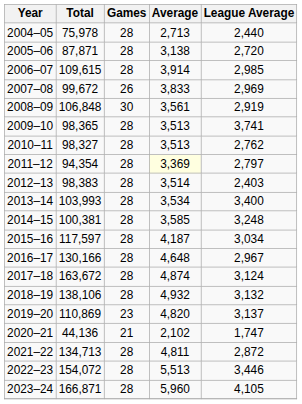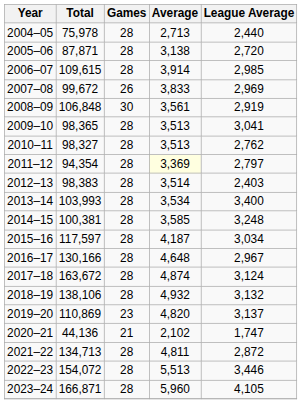 <table class=wikitable style="text-align:center">
 <tr>
 <th>Year</th>
 <th>Total</th>
 <th>Games</th>
 <th>Average</th>
 <th>League Average</th>
 </tr>
 <tr>
 <td>2004–05</td>
 <td>75,978</td>
 <td>28</td>
 <td>2,713</td>
 <td>2,440</td>
 </tr>
 <tr>
 <td>2005–06</td>
 <td>87,871</td>
 <td>28</td>
 <td>3,138</td>
 <td>2,720</td>
 </tr>
 <tr>
 <td>2006–07</td>
 <td>109,615</td>
 <td>28</td>
 <td>3,914</td>
 <td>2,985</td>
 </tr>
 <tr>
 <td>2007–08</td>
 <td>99,672</td>
 <td>26</td>
 <td>3,833</td>
 <td>2,969</td>
 </tr>
 <tr>
 <td>2008–09</td>
 <td>106,848</td>
 <td>30</td>
 <td>3,561</td>
 <td>2,919</td>
 </tr>
 <tr>
 <td>2009–10</td>
 <td>98,365</td>
 <td>28</td>
 <td>3,513</td>
-<td>3,741</td>
+<td>3,041</td>
 </tr>
 <tr>
 <td>2010–11</td>
 <td>98,327</td>
 <td>28</td>
 <td>3,513</td>
 <td>2,762</td>
 </tr>
 <tr>
 <td>2011–12</td>
 <td>94,354</td>
 <td>28</td>
 <td style="background: lightyellow;">3,369</td>
 <td>2,797</td>
 </tr>
 <tr>
 <td>2012–13</td>
 <td>98,383</td>
 <td>28</td>
 <td>3,514</td>
 <td>2,403</td>
 </tr>
 <tr>
 <td>2013–14</td>
 <td>103,993</td>
 <td>28</td>
 <td>3,534</td>
 <td>3,400</td>
 </tr>
 <tr>
 <td>2014–15</td>
 <td>100,381</td>
 <td>28</td>
 <td>3,585</td>
 <td>3,248</td>
 </tr>
 <tr>
 <td>2015–16</td>
 <td>117,597</td>
 <td>28</td>
 <td>4,187</td>
 <td>3,034</td>
 </tr>
 <tr>
 <td>2016–17</td>
 <td>130,166</td>
 <td>28</td>
 <td>4,648</td>
 <td>2,967</td>
 </tr>
 <tr>
 <td>2017–18</td>
 <td>163,672</td>
 <td>28</td>
 <td>4,874</td>
 <td>3,124</td>
 </tr>
 <tr>
 <td>2018–19</td>
 <td>138,106</td>
 <td>28</td>
 <td>4,932</td>
 <td>3,132</td>
 </tr>
 <tr>
 <td>2019–20</td>
 <td>110,869</td>
 <td>23</td>
 <td>4,820</td>
 <td>3,137</td>
 </tr>
 <tr>
 <td>2020–21</td>
 <td>44,136</td>
 <td>21</td>
 <td>2,102</td>
 <td>1,747</td>
 </tr>
 <tr>
 <td>2021–22</td>
 <td>134,713</td>
 <td>28</td>
 <td>4,811</td>
 <td>2,872</td>
 </tr>
 <tr>
 <td>2022–23</td>
 <td>154,072</td>
 <td>28</td>
 <td>5,513</td>
 <td>3,446</td>
 </tr>
 <tr>
 <td>2023–24</td>
 <td>166,871</td>
 <td>28</td>
 <td>5,960</td>
 <td>4,105</td>
 </tr>
 <tr>
 </tr>
 </table>
